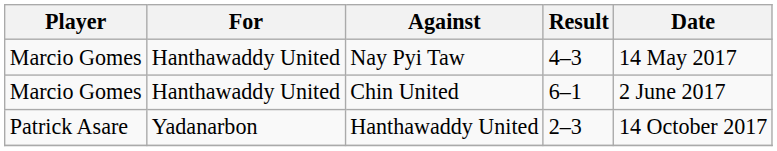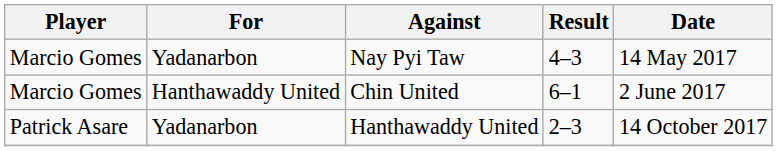 <table class="wikitable sortable">
 <tr>
 <th>Player</th>
 <th>For</th>
 <th>Against</th>
 <th align=center>Result</th>
 <th>Date</th>
 </tr>
 <tr>
 <td>Marcio Gomes</td>
-<td>Hanthawaddy United</td>
+<td>Yadanarbon</td>
 <td>Nay Pyi Taw</td>
 <td>4–3</td>
 <td>14 May 2017</td>
 </tr>
 <tr>
 <td>Marcio Gomes</td>
 <td>Hanthawaddy United</td>
 <td>Chin United</td>
 <td>6–1</td>
 <td>2 June 2017</td>
 </tr>
 <tr>
 <td>Patrick Asare</td>
 <td>Yadanarbon</td>
 <td>Hanthawaddy United</td>
 <td>2–3</td>
 <td>14 October 2017</td>
 </tr>
 <tr>
 </tr>
 </table>
